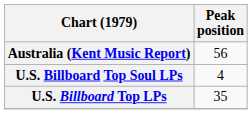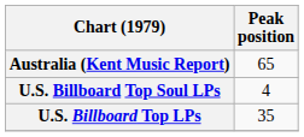 <table class="wikitable plainrowheaders" style="text-align:center;">
 <tr>
 <th>Chart (1979)</th>
 <th>Peak<br>position</th>
 </tr>
 <tr>
 <th scope="row">Australia (<a href='#'>Kent Music Report</a>)</th>
-<td>56</td>
+<td>65</td>
 </tr>
 <tr>
 <th scope="row">U.S. <a href='#'>Billboard</a> <a href='#'>Top Soul LPs</a></th>
 <td>4</td>
 </tr>
 <tr>
 <th scope="row">U.S. <a href='#'><em>Billboard</em> Top LPs</a></th>
 <td>35</td>
 </tr>
 <tr>
 </tr>
 </table>
